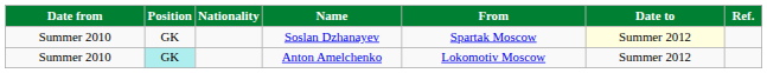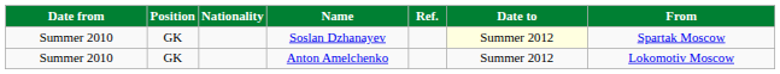 <table class="wikitable" style="text-align:center; font-size:90%; ">
 <tr>
 <th style="background:#008033; color:white; width:150px;">Date from</th>
 <th style="background:#008033; color:white; width:50px;">Position</th>
 <th style="background:#008033; color:white; width:50px;">Nationality</th>
 <th style="background:#008033; color:white; width:150px;">Name</th>
+<th style="background:#008033; color:white; width:35px;">Ref.</th>
+<th style="background:#008033; color:white; width:150px;">Date to</th>
 <th style="background:#008033; color:white; width:200px;">From</th>
-<th style="background:#008033; color:white; width:150px;">Date to</th>
-<th style="background:#008033; color:white; width:35px;">Ref.</th>
 </tr>
 <tr>
 <td>Summer 2010</td>
 <td>GK</td>
 <td></td>
 <td><a href='#'>Soslan Dzhanayev</a></td>
+<td></td>
+<td style="background: lightyellow;">Summer 2012</td>
 <td><a href='#'>Spartak Moscow</a></td>
-<td style="background: lightyellow;">Summer 2012</td>
-<td></td>
 </tr>
 <tr>
 <td>Summer 2010</td>
-<td style="background: paleturquoise;">GK</td>
+<td>GK</td>
 <td></td>
 <td><a href='#'>Anton Amelchenko</a></td>
+<td></td>
+<td>Summer 2012</td>
 <td><a href='#'>Lokomotiv Moscow</a></td>
-<td>Summer 2012</td>
-<td></td>
 </tr>
 </table>
